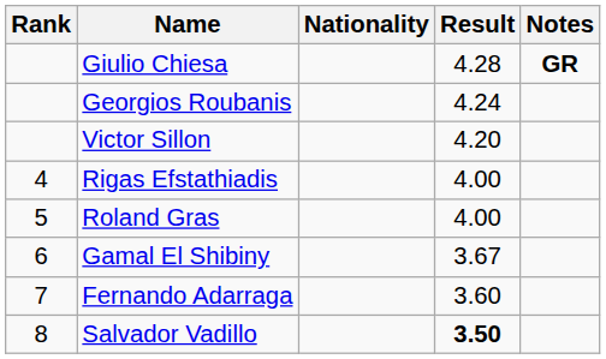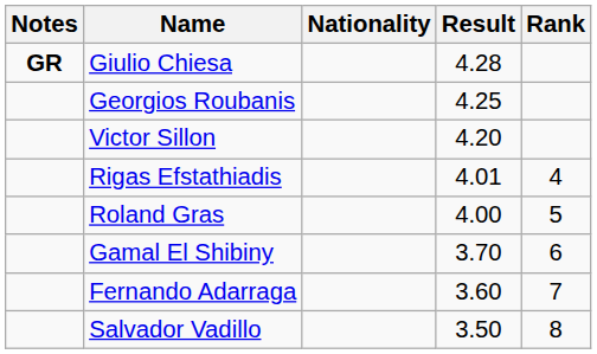 <table class="wikitable sortable" style="text-align:center">
 <tr>
-<th>Rank</th>
+<th>Notes</th>
 <th>Name</th>
 <th>Nationality</th>
 <th>Result</th>
-<th>Notes</th>
+<th>Rank</th>
 </tr>
 <tr>
-<td></td>
+<td><strong>GR</strong></td>
 <td align=left><a href='#'>Giulio Chiesa</a></td>
 <td align=left></td>
 <td>4.28</td>
-<td><strong>GR</strong></td>
+<td></td>
 </tr>
 <tr>
 <td></td>
 <td align=left><a href='#'>Georgios Roubanis</a></td>
 <td align=left></td>
-<td>4.24</td>
+<td>4.25</td>
 <td></td>
 </tr>
 <tr>
 <td></td>
 <td align=left><a href='#'>Victor Sillon</a></td>
 <td align=left></td>
 <td>4.20</td>
 <td></td>
 </tr>
 <tr>
-<td>4</td>
+<td></td>
 <td align=left><a href='#'>Rigas Efstathiadis</a></td>
 <td align=left></td>
-<td>4.00</td>
-<td></td>
+<td>4.01</td>
+<td>4</td>
 </tr>
 <tr>
-<td>5</td>
+<td></td>
 <td align=left><a href='#'>Roland Gras</a></td>
 <td align=left></td>
 <td>4.00</td>
-<td></td>
+<td>5</td>
 </tr>
 <tr>
-<td>6</td>
+<td></td>
 <td align=left><a href='#'>Gamal El Shibiny</a></td>
 <td align=left></td>
-<td>3.67</td>
-<td></td>
+<td>3.70</td>
+<td>6</td>
 </tr>
 <tr>
-<td>7</td>
+<td></td>
 <td align=left><a href='#'>Fernando Adarraga</a></td>
 <td align=left></td>
 <td>3.60</td>
-<td></td>
+<td>7</td>
 </tr>
 <tr>
-<td>8</td>
+<td></td>
 <td align=left><a href='#'>Salvador Vadillo</a></td>
 <td align=left></td>
-<td><strong>3.50</strong></td>
-<td></td>
+<td>3.50</td>
+<td>8</td>
 </tr>
 </table>
